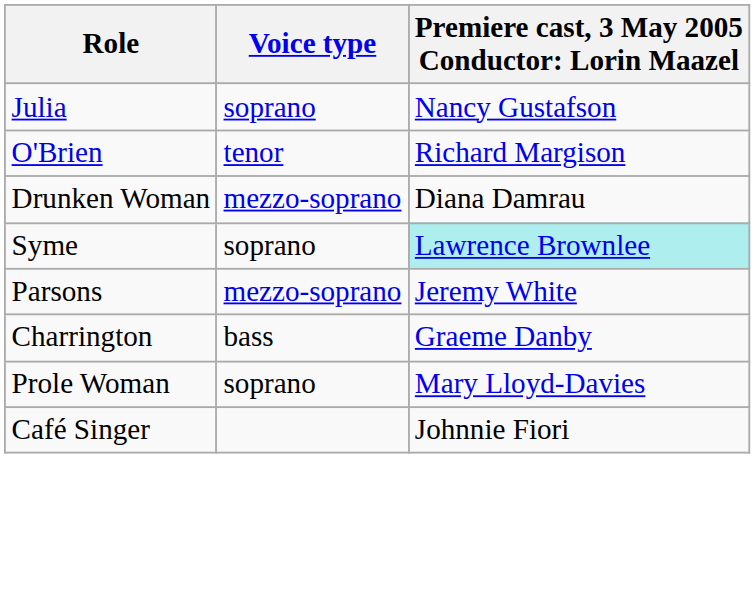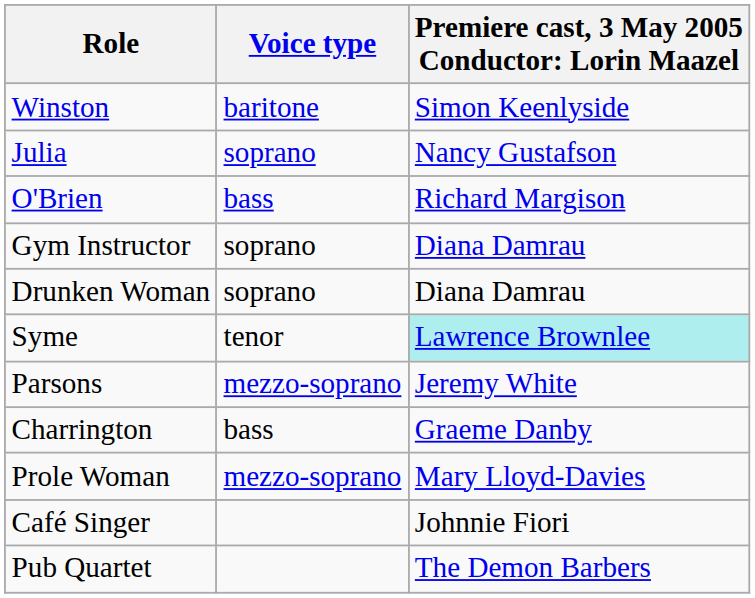 <table class="wikitable">
 <tr>
 <th>Role</th>
 <th><a href='#'>Voice type</a></th>
 <th>Premiere cast, 3 May 2005<br>Conductor: Lorin Maazel</th>
+</tr>
+<tr>
+<td><a href='#'>Winston</a></td>
+<td><a href='#'>baritone</a></td>
+<td><a href='#'>Simon Keenlyside</a></td>
 </tr>
 <tr>
 <td><a href='#'>Julia</a></td>
 <td><a href='#'>soprano</a></td>
 <td><a href='#'>Nancy Gustafson</a></td>
 </tr>
 <tr>
 <td><a href='#'>O'Brien</a></td>
-<td><a href='#'>tenor</a></td>
+<td><a href='#'>bass</a></td>
 <td><a href='#'>Richard Margison</a></td>
 </tr>
 <tr>
+<td>Gym Instructor</td>
+<td>soprano</td>
+<td><a href='#'>Diana Damrau</a></td>
+</tr>
+<tr>
 <td>Drunken Woman</td>
-<td><a href='#'>mezzo-soprano</a></td>
+<td>soprano</td>
 <td>Diana Damrau</td>
 </tr>
 <tr>
 <td>Syme</td>
-<td>soprano</td>
+<td>tenor</td>
 <td style="background: paleturquoise;"><a href='#'>Lawrence Brownlee</a></td>
 </tr>
 <tr>
 <td>Parsons</td>
 <td><a href='#'>mezzo-soprano</a></td>
 <td><a href='#'>Jeremy White</a></td>
 </tr>
 <tr>
 <td>Charrington</td>
 <td>bass</td>
 <td><a href='#'>Graeme Danby</a></td>
 </tr>
 <tr>
 <td>Prole Woman</td>
-<td>soprano</td>
+<td><a href='#'>mezzo-soprano</a></td>
 <td><a href='#'>Mary Lloyd-Davies</a></td>
 </tr>
 <tr>
 <td>Café Singer</td>
 <td></td>
 <td>Johnnie Fiori</td>
 </tr>
+<tr>
+<td>Pub Quartet</td>
+<td></td>
+<td><a href='#'>The Demon Barbers</a></td>
+</tr>
 </table>
